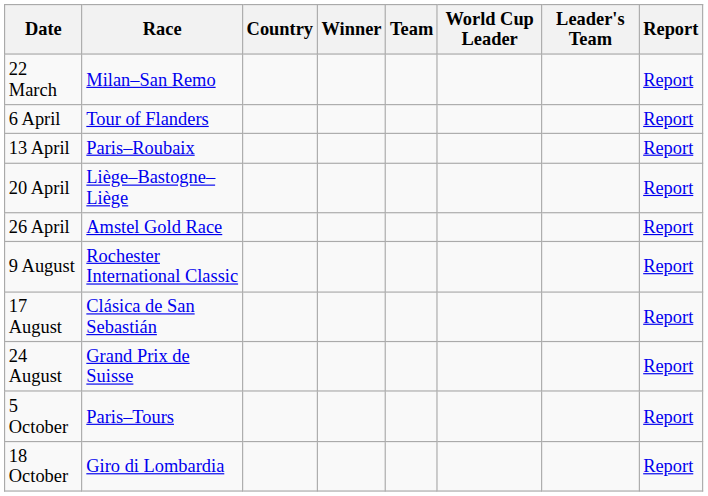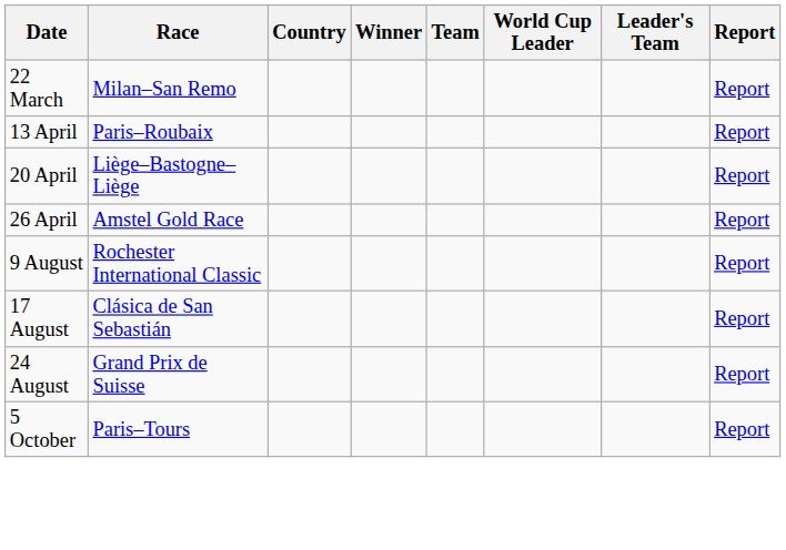 <table class="wikitable">
 <tr>
 <th>Date</th>
 <th>Race</th>
 <th>Country</th>
 <th>Winner</th>
 <th>Team</th>
 <th>World Cup Leader </th>
 <th>Leader's Team</th>
 <th>Report</th>
 </tr>
 <tr>
 <td>22 March</td>
 <td><a href='#'>Milan–San Remo</a></td>
-<td></td>
-<td></td>
-<td></td>
-<td></td>
-<td></td>
-<td><a href='#'>Report</a></td>
-</tr>
-<tr>
-<td>6 April</td>
-<td><a href='#'>Tour of Flanders</a></td>
 <td></td>
 <td></td>
 <td></td>
 <td></td>
 <td></td>
 <td><a href='#'>Report</a></td>
 </tr>
 <tr>
 <td>13 April</td>
 <td><a href='#'>Paris–Roubaix</a></td>
 <td></td>
 <td></td>
 <td></td>
 <td></td>
 <td></td>
 <td><a href='#'>Report</a></td>
 </tr>
 <tr>
 <td>20 April</td>
 <td><a href='#'>Liège–Bastogne–Liège</a></td>
 <td></td>
 <td></td>
 <td></td>
 <td></td>
 <td></td>
 <td><a href='#'>Report</a></td>
 </tr>
 <tr>
 <td>26 April</td>
 <td><a href='#'>Amstel Gold Race</a></td>
 <td></td>
 <td></td>
 <td></td>
 <td></td>
 <td></td>
 <td><a href='#'>Report</a></td>
 </tr>
 <tr>
 <td>9 August</td>
 <td><a href='#'>Rochester International Classic</a></td>
 <td></td>
 <td></td>
 <td></td>
 <td></td>
 <td></td>
 <td><a href='#'>Report</a></td>
 </tr>
 <tr>
 <td>17 August</td>
 <td><a href='#'>Clásica de San Sebastián</a></td>
 <td></td>
 <td></td>
 <td></td>
 <td></td>
 <td></td>
 <td><a href='#'>Report</a></td>
 </tr>
 <tr>
 <td>24 August</td>
 <td><a href='#'>Grand Prix de Suisse</a></td>
 <td></td>
 <td></td>
 <td></td>
 <td></td>
 <td></td>
 <td><a href='#'>Report</a></td>
 </tr>
 <tr>
 <td>5 October</td>
 <td><a href='#'>Paris–Tours</a></td>
 <td></td>
 <td></td>
 <td></td>
 <td></td>
 <td></td>
 <td><a href='#'>Report</a></td>
 </tr>
-<tr>
-<td>18 October</td>
-<td><a href='#'>Giro di Lombardia</a></td>
-<td></td>
-<td></td>
-<td></td>
-<td></td>
-<td></td>
-<td><a href='#'>Report</a></td>
-</tr>
 </table>
